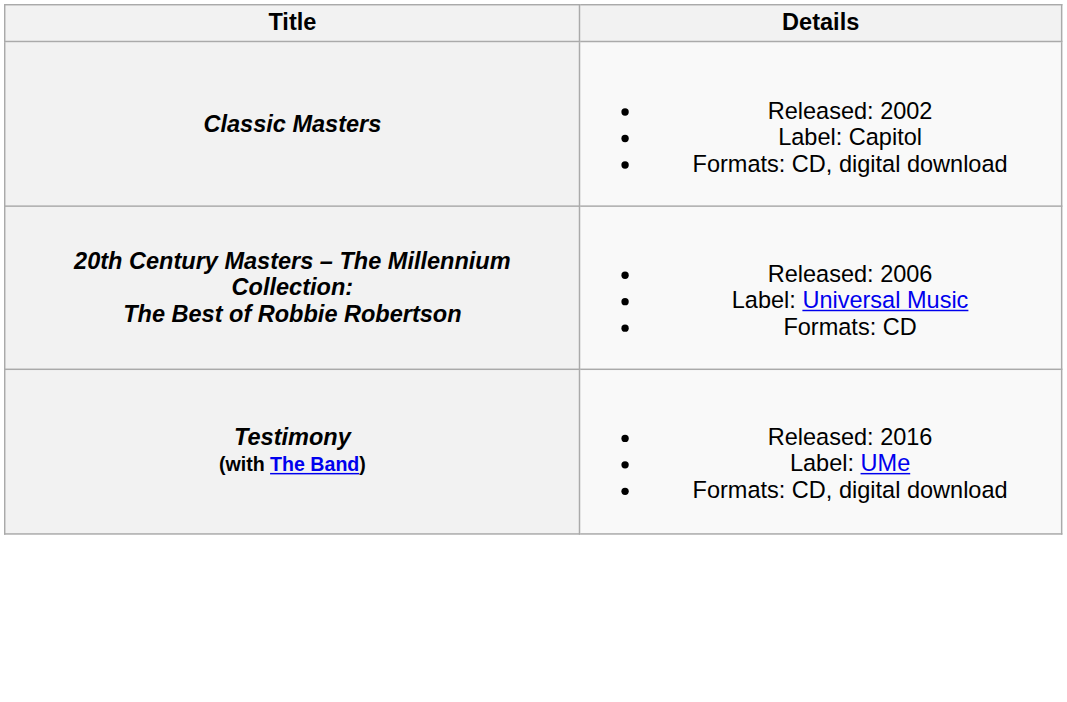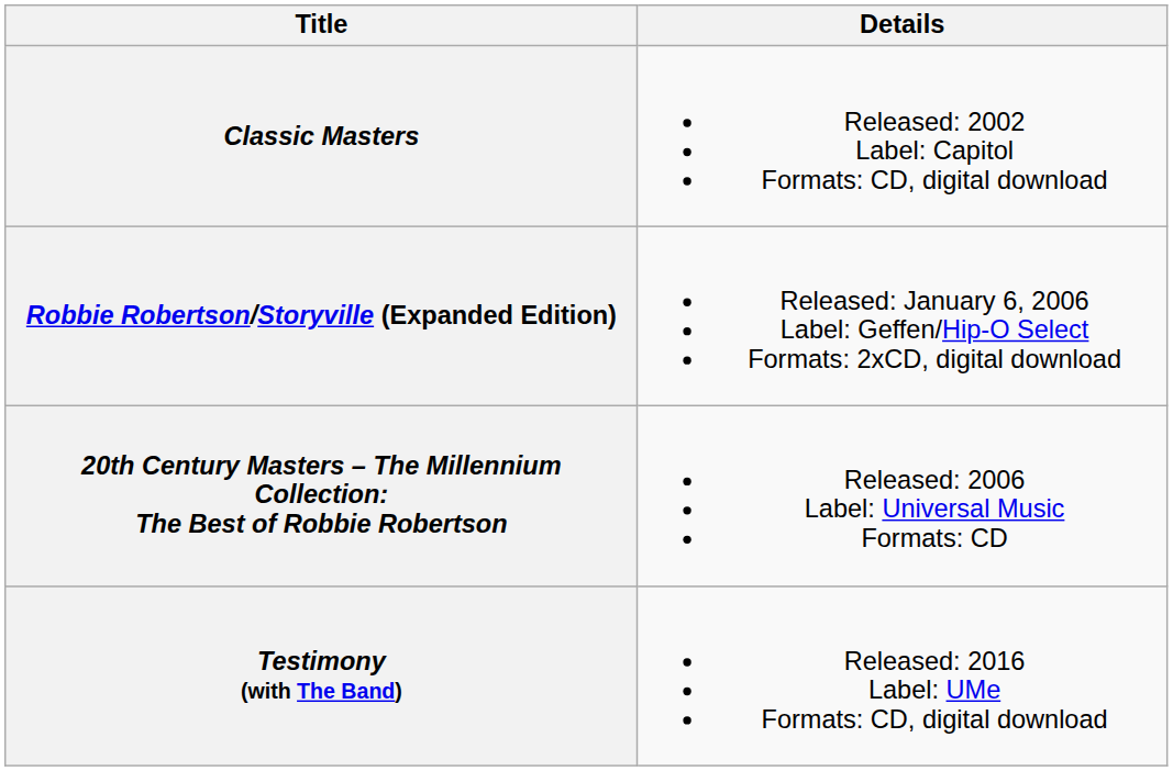 <table class="wikitable plainrowheaders" style="text-align:center;">
 <tr>
 <th scope="col" style="width:24em;">Title</th>
 <th scope="col" style="width:20em;">Details</th>
 </tr>
 <tr>
 <th scope="row"><em>Classic Masters</em></th>
 <td><br><ul><li>Released: 2002</li><li>Label: Capitol</li><li>Formats: CD, digital download</li></ul></td>
 </tr>
 <tr>
+<th scope="row"><em><a href='#'>Robbie Robertson</a>/<a href='#'>Storyville</a></em> (Expanded Edition)</th>
+<td><br><ul><li>Released: January 6, 2006</li><li>Label: Geffen/<a href='#'>Hip-O Select</a></li><li>Formats: 2xCD, digital download</li></ul></td>
+</tr>
+<tr>
 <th scope="row"><em>20th Century Masters – The Millennium Collection:<br> The Best of Robbie Robertson</em></th>
 <td><br><ul><li>Released: 2006</li><li>Label: <a href='#'>Universal Music</a></li><li>Formats: CD</li></ul></td>
 </tr>
 <tr>
 <th scope="row"><em>Testimony</em><br><small>(with <a href='#'>The Band</a>)</small></th>
 <td><br><ul><li>Released: 2016</li><li>Label: <a href='#'>UMe</a></li><li>Formats: CD, digital download</li></ul></td>
 </tr>
 </table>
